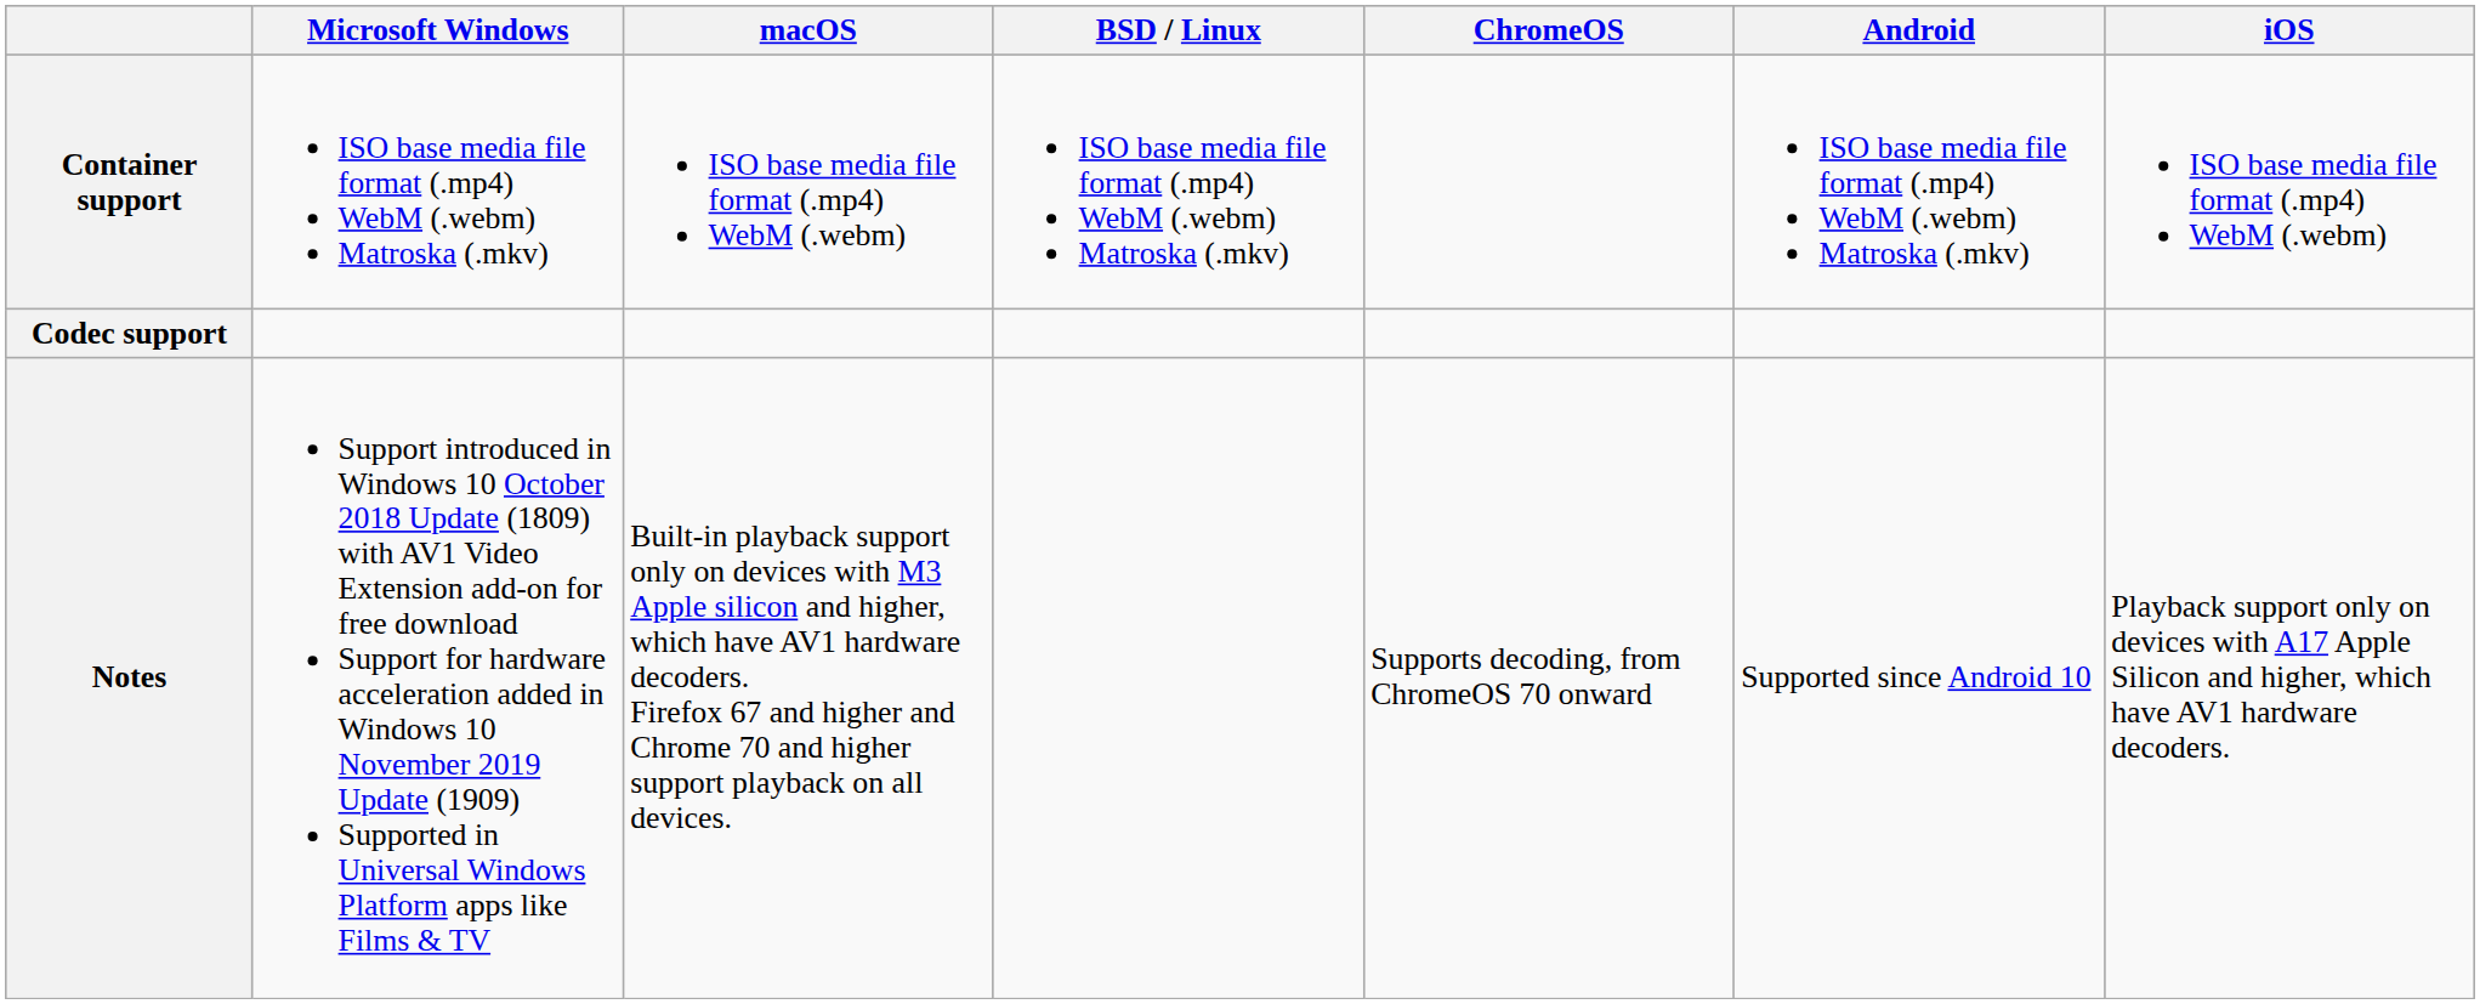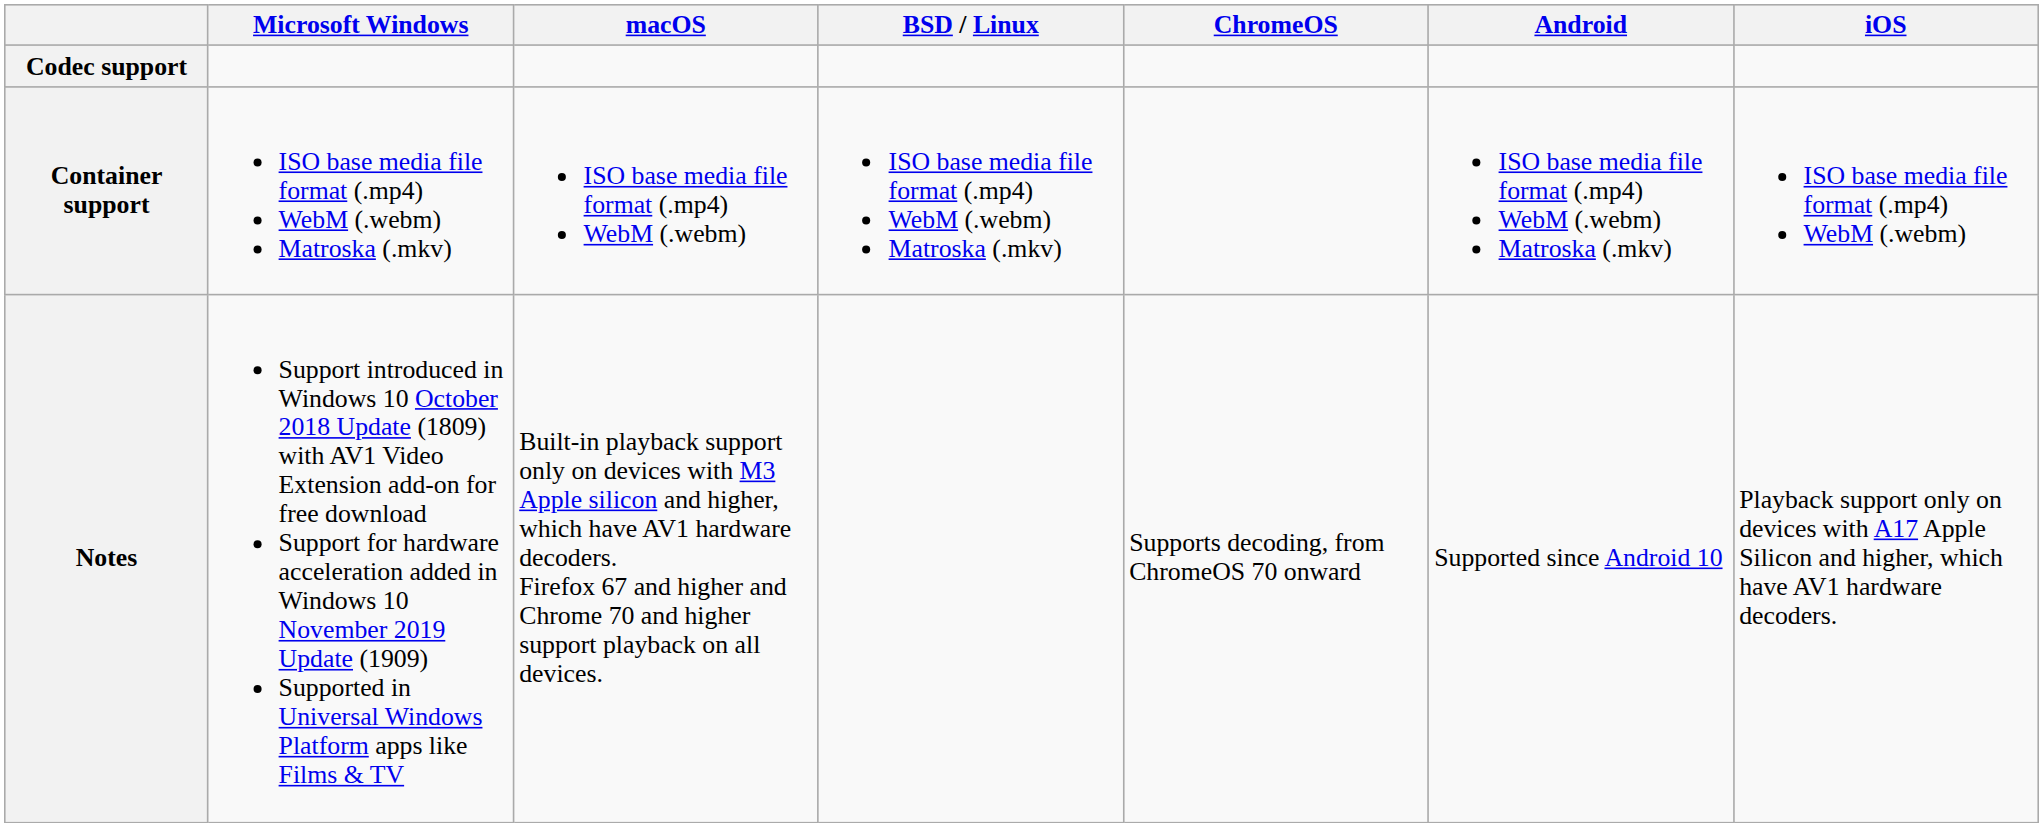 <table class="wikitable" style="width: 100%;">
 <tr>
 <th scope="col"></th>
 <th scope="col" style="width: 15%;"><a href='#'>Microsoft Windows</a></th>
 <th scope="col" style="width: 15%;"><a href='#'>macOS</a></th>
 <th scope="col" style="width: 15%;"><a href='#'>BSD</a> / <a href='#'>Linux</a></th>
 <th scope="col" style="width: 15%;"><a href='#'>ChromeOS</a></th>
 <th scope="col" style="width: 15%;"><a href='#'>Android</a></th>
 <th scope="col" style="width: 15%;"><a href='#'>iOS</a></th>
 </tr>
 <tr>
+<th scope="row">Codec support</th>
+<td></td>
+<td></td>
+<td></td>
+<td></td>
+<td></td>
+<td></td>
+</tr>
+<tr>
 <th scope="row">Container support</th>
 <td><br><ul><li><a href='#'>ISO base media file format</a> (.mp4)</li><li><a href='#'>WebM</a> (.webm)</li><li><a href='#'>Matroska</a> (.mkv)</li></ul></td>
 <td><br><ul><li><a href='#'>ISO base media file format</a> (.mp4)</li><li><a href='#'>WebM</a> (.webm)</li></ul></td>
 <td><br><ul><li><a href='#'>ISO base media file format</a> (.mp4)</li><li><a href='#'>WebM</a> (.webm)</li><li><a href='#'>Matroska</a> (.mkv)</li></ul></td>
 <td></td>
 <td><br><ul><li><a href='#'>ISO base media file format</a> (.mp4)</li><li><a href='#'>WebM</a> (.webm)</li><li><a href='#'>Matroska</a> (.mkv)</li></ul></td>
 <td><br><ul><li><a href='#'>ISO base media file format</a> (.mp4)</li><li><a href='#'>WebM</a> (.webm)</li></ul></td>
-</tr>
-<tr>
-<th scope="row">Codec support</th>
-<td></td>
-<td></td>
-<td></td>
-<td></td>
-<td></td>
-<td></td>
 </tr>
 <tr>
 <th scope="row">Notes</th>
 <td><br><ul><li>Support introduced in Windows 10 <a href='#'>October 2018 Update</a> (1809) with AV1 Video Extension add-on for free download</li><li>Support for hardware acceleration added in Windows 10 <a href='#'>November 2019 Update</a> (1909)</li><li>Supported in <a href='#'>Universal Windows Platform</a> apps like <a href='#'>Films & TV</a></li></ul></td>
 <td>Built-in playback support only on devices with <a href='#'>M3</a> <a href='#'>Apple silicon</a> and higher, which have AV1 hardware decoders.<br>Firefox 67 and higher and Chrome 70 and higher support playback on all devices.</td>
 <td></td>
 <td>Supports decoding, from ChromeOS 70 onward</td>
 <td>Supported since <a href='#'>Android 10</a></td>
 <td>Playback support only on devices with <a href='#'>A17</a> Apple Silicon and higher, which have AV1 hardware decoders.</td>
 </tr>
 </table>
